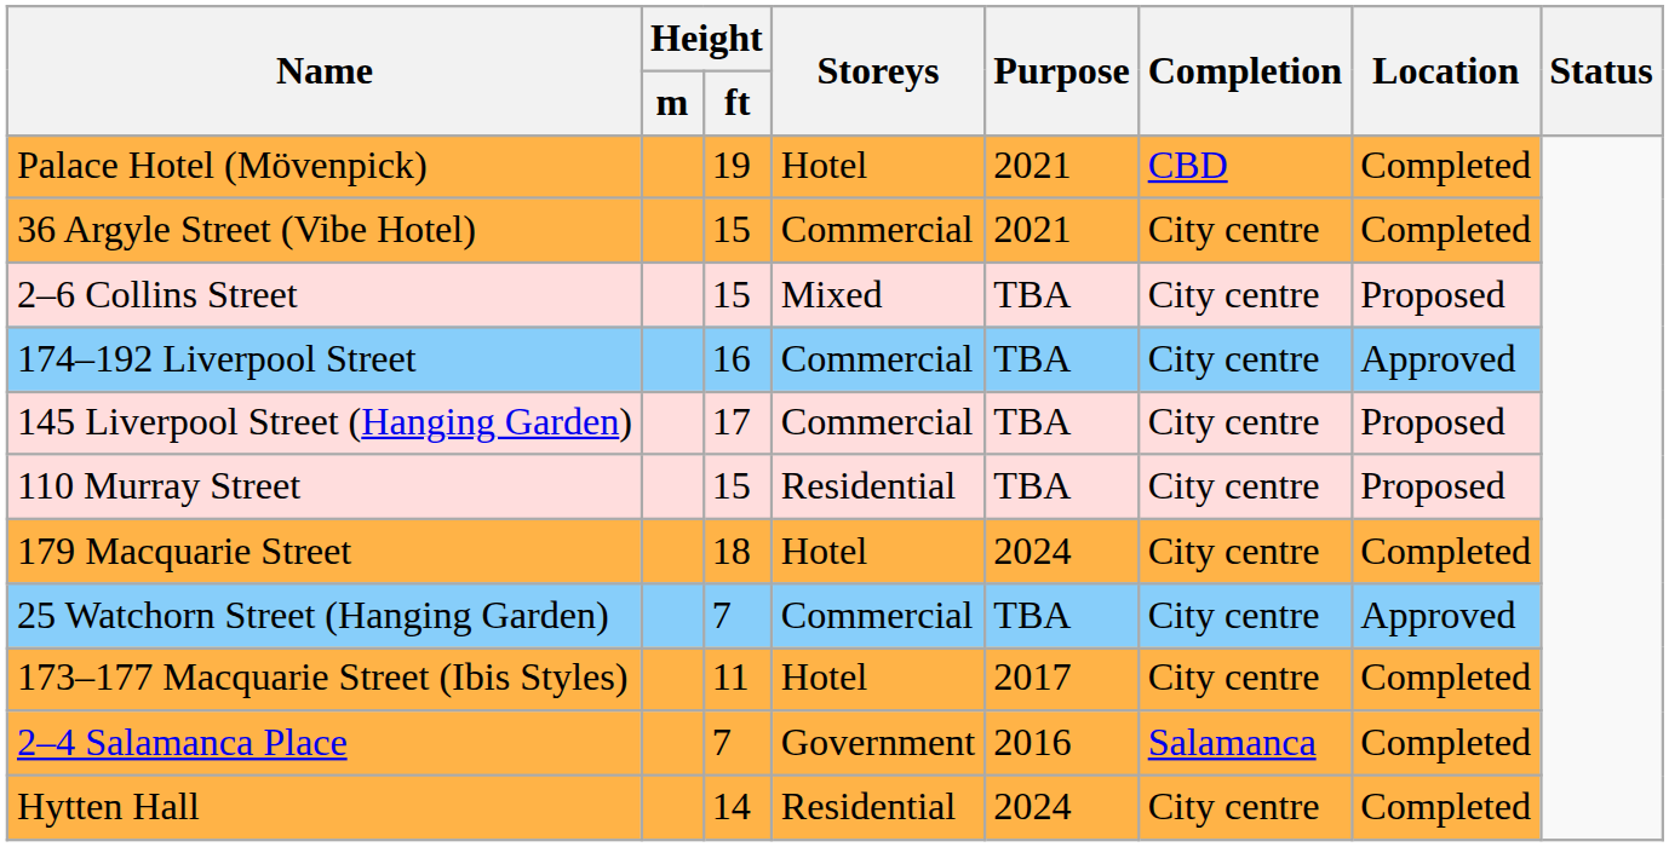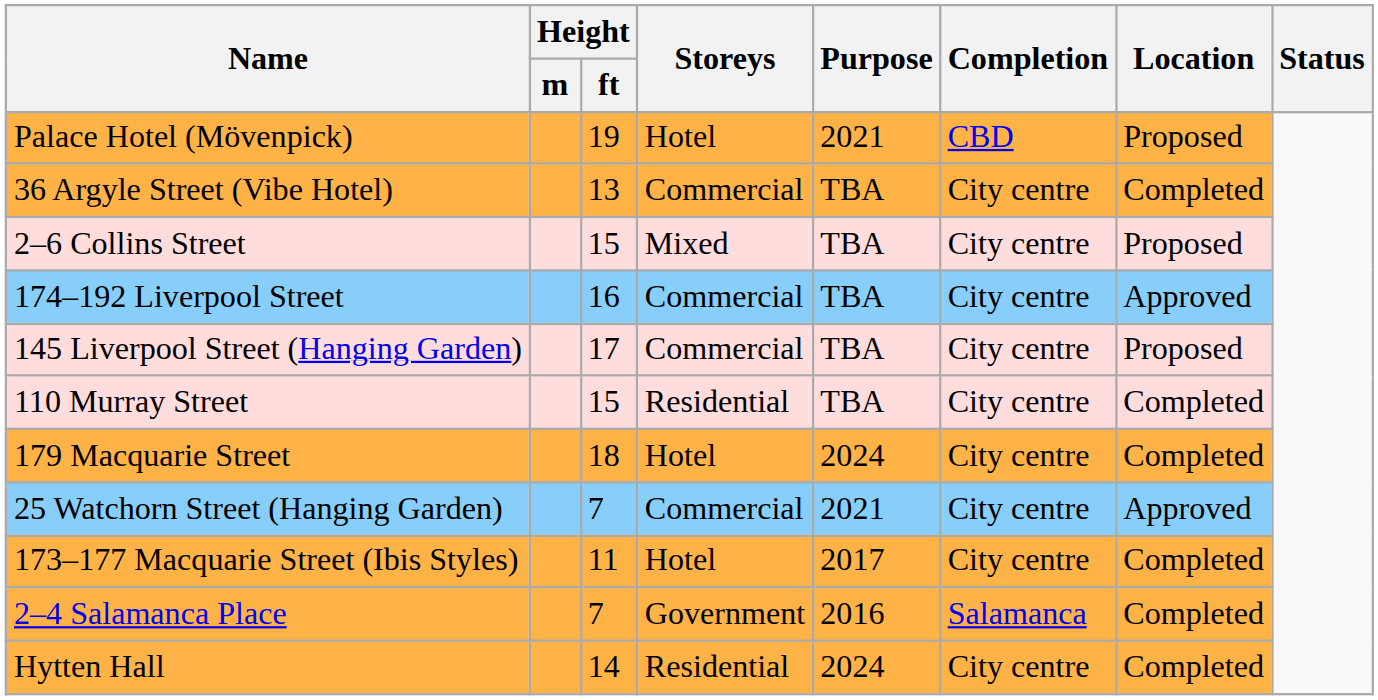 <table class="wikitable sortable"  style="font-size:90%; margin:auto;">
 <tr>
 <th rowspan="2">Name</th>
 <th colspan="2">Height</th>
 <th rowspan="2">Storeys</th>
 <th rowspan="2">Purpose</th>
 <th rowspan="2">Completion</th>
 <th rowspan="2">Location</th>
 <th rowspan="2">Status</th>
 </tr>
 <tr>
 <th>m</th>
 <th>ft</th>
 </tr>
 <tr style="background:#FFB347;">
 <td style="text-align:left;">Palace Hotel (Mövenpick)</td>
 <td></td>
 <td>19</td>
 <td>Hotel</td>
 <td>2021</td>
 <td><a href='#'>CBD</a></td>
-<td>Completed</td>
+<td>Proposed</td>
 </tr>
 <tr style="background:#FFB347;">
 <td style="text-align:left;">36 Argyle Street (Vibe Hotel)</td>
 <td></td>
-<td>15</td>
+<td>13</td>
 <td>Commercial</td>
-<td>2021</td>
+<td>TBA</td>
 <td>City centre</td>
 <td>Completed</td>
 </tr>
 <tr style="background:#fdd;">
 <td style="text-align:left;">2–6 Collins Street</td>
 <td></td>
 <td>15</td>
 <td>Mixed</td>
 <td>TBA</td>
 <td>City centre</td>
 <td>Proposed</td>
 </tr>
 <tr style="background:#87CEFA;">
 <td style="text-align:left;">174–192 Liverpool Street</td>
 <td></td>
 <td>16</td>
 <td>Commercial</td>
 <td>TBA</td>
 <td>City centre</td>
 <td>Approved</td>
 </tr>
 <tr style="background:#fdd;">
 <td style="text-align:left;">145 Liverpool Street (<a href='#'>Hanging Garden</a>)</td>
 <td></td>
 <td>17</td>
 <td>Commercial</td>
 <td>TBA</td>
 <td>City centre</td>
 <td>Proposed</td>
 </tr>
 <tr style="background:#fdd;">
 <td style="text-align:left;">110 Murray Street</td>
 <td></td>
 <td>15</td>
 <td>Residential</td>
 <td>TBA</td>
 <td>City centre</td>
-<td>Proposed</td>
+<td>Completed</td>
 </tr>
 <tr style="background:#FFB347;">
 <td style="text-align:left;">179 Macquarie Street</td>
 <td></td>
 <td>18</td>
 <td>Hotel</td>
 <td>2024</td>
 <td>City centre</td>
 <td>Completed</td>
 </tr>
 <tr style="background:#87CEFA;">
 <td style="text-align:left;">25 Watchorn Street (Hanging Garden)</td>
 <td></td>
 <td>7</td>
 <td>Commercial</td>
-<td>TBA</td>
+<td>2021</td>
 <td>City centre</td>
 <td>Approved</td>
 </tr>
 <tr style="background:#FFB347;">
 <td style="text-align:left;">173–177 Macquarie Street (Ibis Styles)</td>
 <td></td>
 <td>11</td>
 <td>Hotel</td>
 <td>2017</td>
 <td>City centre</td>
 <td>Completed</td>
 </tr>
 <tr style="background:#FFB347;">
 <td style="text-align:left;"><a href='#'>2–4 Salamanca Place</a></td>
 <td></td>
 <td>7</td>
 <td>Government</td>
 <td>2016</td>
 <td><a href='#'>Salamanca</a></td>
 <td>Completed</td>
 </tr>
 <tr style="background:#FFB347;">
 <td style="text-align:left;">Hytten Hall</td>
 <td></td>
 <td>14</td>
 <td>Residential</td>
 <td>2024</td>
 <td>City centre</td>
 <td>Completed</td>
 </tr>
 </table>
